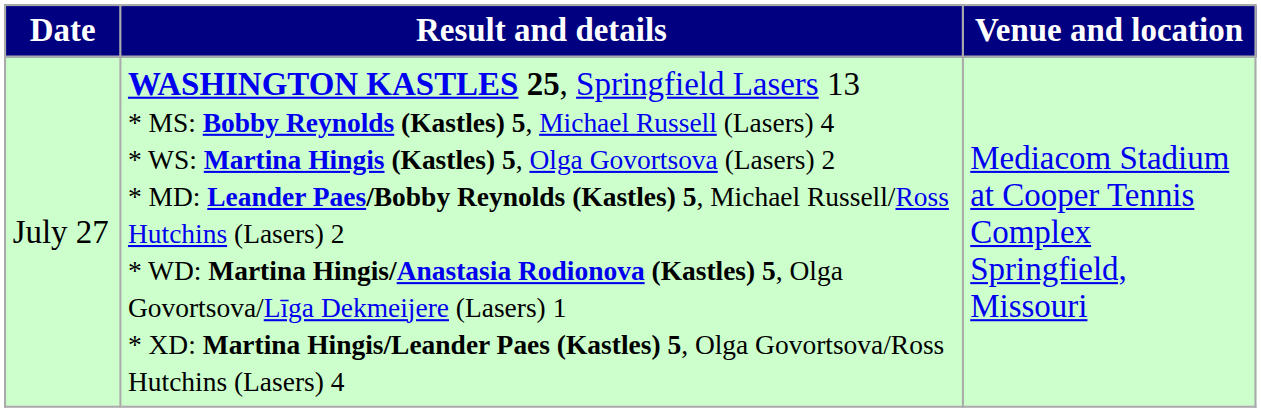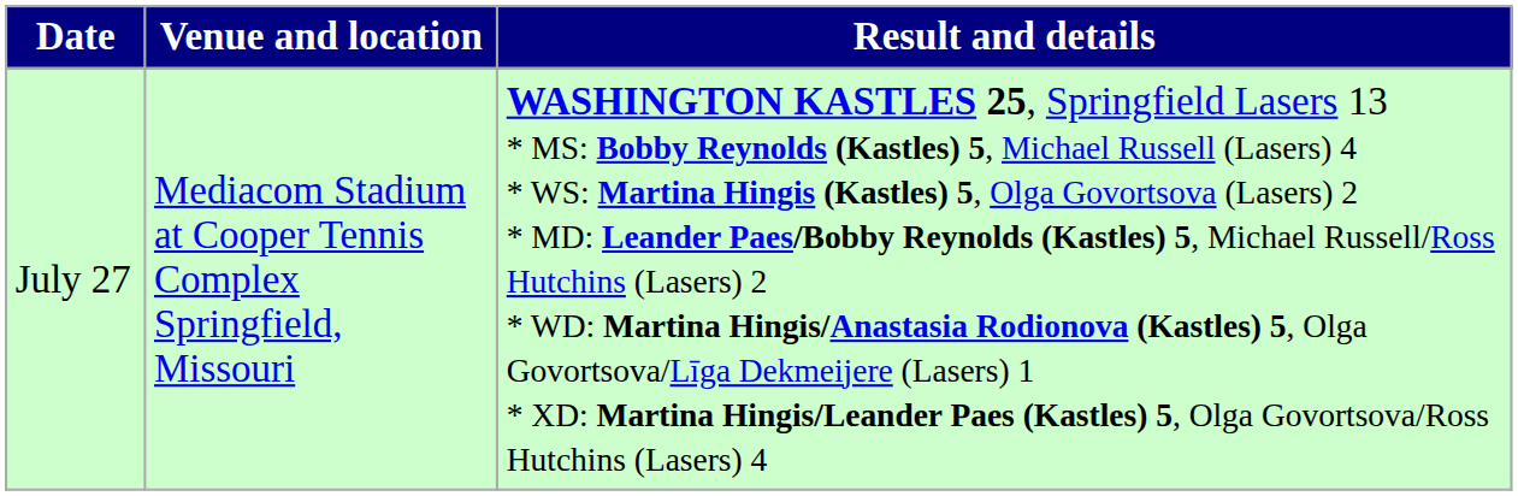 <table class="wikitable" style="text-align:left">
 <tr>
 <th style="background:navy; color:#fff" width="60px">Date</th>
+<th style="background:navy; color:#fff" width="175px">Venue and location</th>
 <th style="background:navy; color:#fff" width="600px">Result and details</th>
-<th style="background:navy; color:#fff" width="175px">Venue and location</th>
 </tr>
 <tr bgcolor="CCFFCC">
 <td>July 27</td>
+<td><a href='#'>Mediacom Stadium at Cooper Tennis Complex</a><br><a href='#'>Springfield, Missouri</a></td>
 <td><strong><a href='#'>WASHINGTON KASTLES</a> 25</strong>, <a href='#'>Springfield Lasers</a> 13<br><small>* MS: <strong><a href='#'>Bobby Reynolds</a> (Kastles) 5</strong>, <a href='#'>Michael Russell</a> (Lasers) 4<br>* WS: <strong><a href='#'>Martina Hingis</a> (Kastles) 5</strong>, <a href='#'>Olga Govortsova</a> (Lasers) 2<br>* MD: <strong><a href='#'>Leander Paes</a>/Bobby Reynolds (Kastles) 5</strong>, Michael Russell/<a href='#'>Ross Hutchins</a> (Lasers) 2<br>* WD: <strong>Martina Hingis/<a href='#'>Anastasia Rodionova</a> (Kastles) 5</strong>, Olga Govortsova/<a href='#'>Līga Dekmeijere</a> (Lasers) 1<br>* XD: <strong>Martina Hingis/Leander Paes (Kastles) 5</strong>, Olga Govortsova/Ross Hutchins (Lasers) 4</small></td>
-<td><a href='#'>Mediacom Stadium at Cooper Tennis Complex</a><br><a href='#'>Springfield, Missouri</a></td>
 </tr>
 </table>
